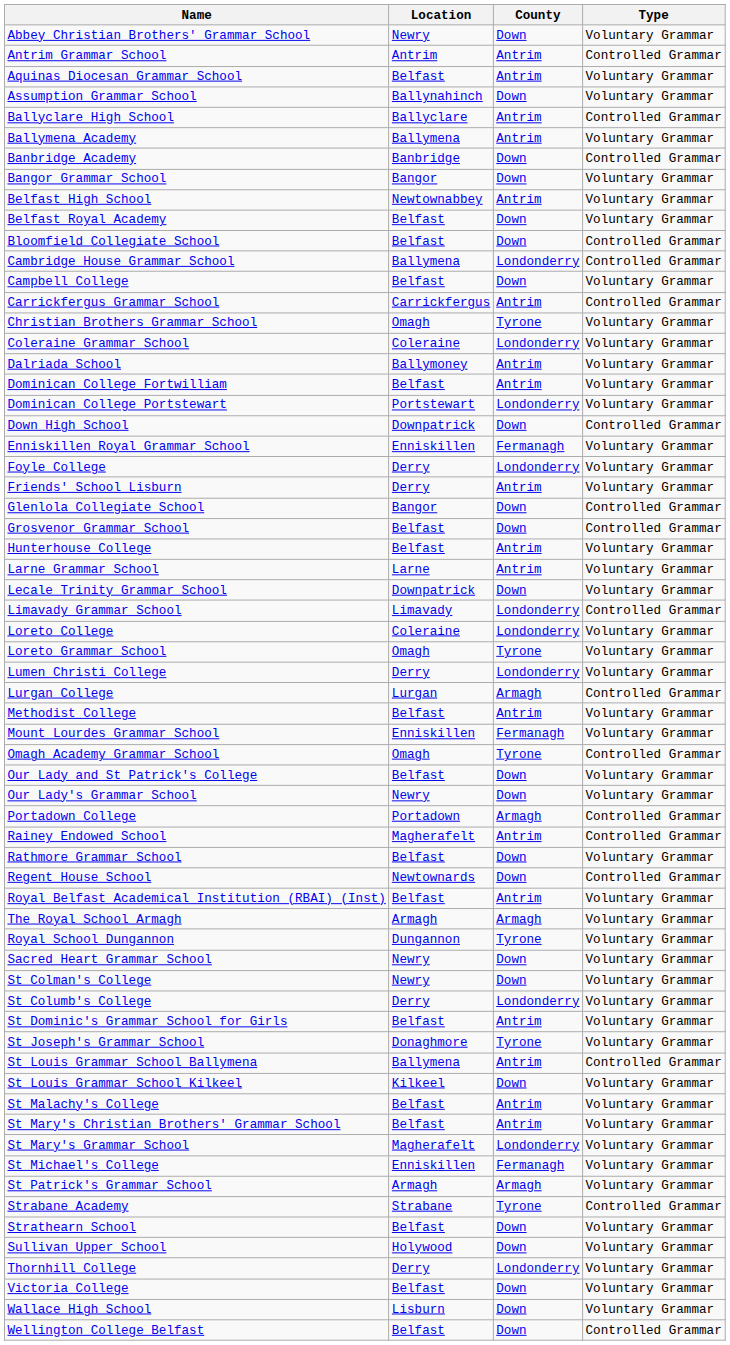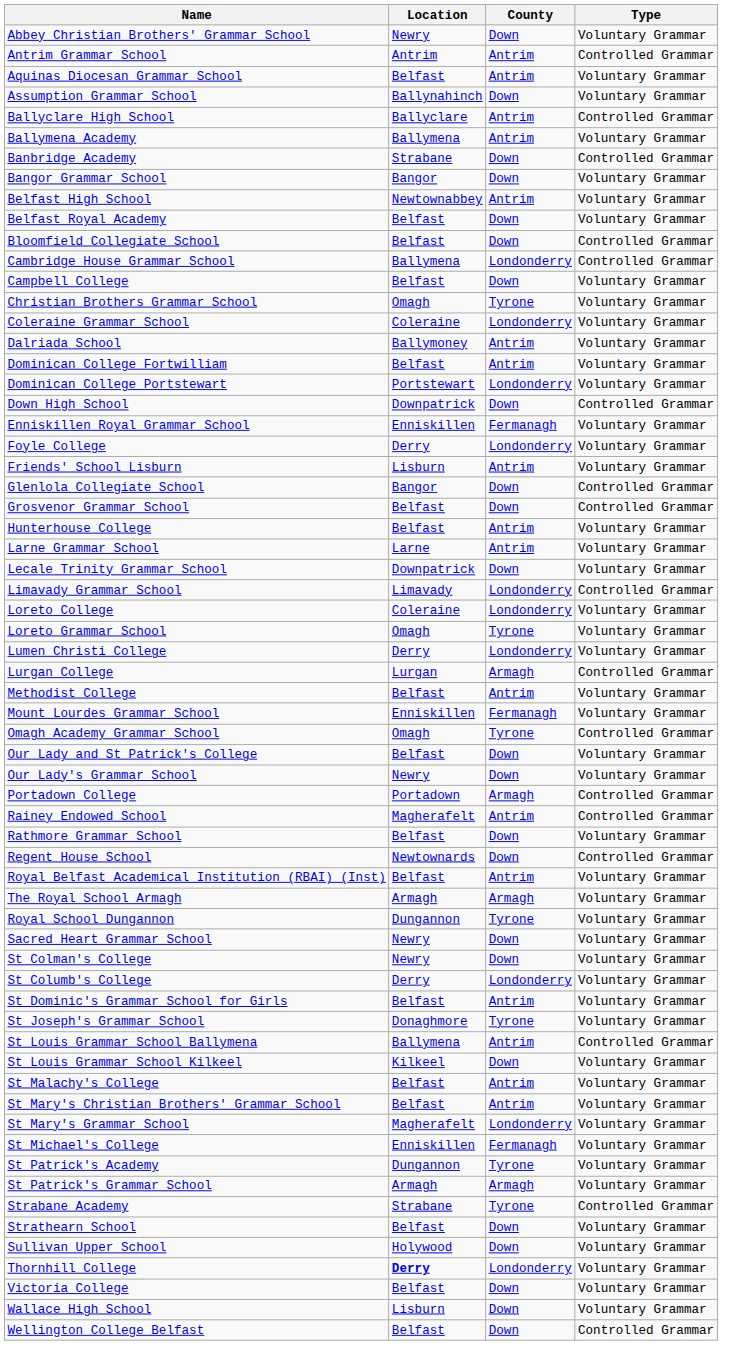 <table class="wikitable sortable">
 <tr>
 <th>Name</th>
 <th>Location</th>
 <th>County</th>
 <th>Type</th>
 </tr>
 <tr>
 <td><a href='#'>Abbey Christian Brothers' Grammar School</a></td>
 <td><a href='#'>Newry</a></td>
 <td><a href='#'>Down</a></td>
 <td>Voluntary Grammar</td>
 </tr>
 <tr>
 <td><a href='#'>Antrim Grammar School</a></td>
 <td><a href='#'>Antrim</a></td>
 <td><a href='#'>Antrim</a></td>
 <td>Controlled Grammar</td>
 </tr>
 <tr>
 <td><a href='#'>Aquinas Diocesan Grammar School</a></td>
 <td><a href='#'>Belfast</a></td>
 <td><a href='#'>Antrim</a></td>
 <td>Voluntary Grammar</td>
 </tr>
 <tr>
 <td><a href='#'>Assumption Grammar School</a></td>
 <td><a href='#'>Ballynahinch</a></td>
 <td><a href='#'>Down</a></td>
 <td>Voluntary Grammar</td>
 </tr>
 <tr>
 <td><a href='#'>Ballyclare High School</a></td>
 <td><a href='#'>Ballyclare</a></td>
 <td><a href='#'>Antrim</a></td>
 <td>Controlled Grammar</td>
 </tr>
 <tr>
 <td><a href='#'>Ballymena Academy</a></td>
 <td><a href='#'>Ballymena</a></td>
 <td><a href='#'>Antrim</a></td>
 <td>Voluntary Grammar</td>
 </tr>
 <tr>
 <td><a href='#'>Banbridge Academy</a></td>
-<td><a href='#'>Banbridge</a></td>
+<td><a href='#'>Strabane</a></td>
 <td><a href='#'>Down</a></td>
 <td>Controlled Grammar</td>
 </tr>
 <tr>
 <td><a href='#'>Bangor Grammar School</a></td>
 <td><a href='#'>Bangor</a></td>
 <td><a href='#'>Down</a></td>
 <td>Voluntary Grammar</td>
 </tr>
 <tr>
 <td><a href='#'>Belfast High School</a></td>
 <td><a href='#'>Newtownabbey</a></td>
 <td><a href='#'>Antrim</a></td>
 <td>Voluntary Grammar</td>
 </tr>
 <tr>
 <td><a href='#'>Belfast Royal Academy</a></td>
 <td><a href='#'>Belfast</a></td>
 <td><a href='#'>Down</a></td>
 <td>Voluntary Grammar</td>
 </tr>
 <tr>
 <td><a href='#'>Bloomfield Collegiate School</a></td>
 <td><a href='#'>Belfast</a></td>
 <td><a href='#'>Down</a></td>
 <td>Controlled Grammar</td>
 </tr>
 <tr>
 <td><a href='#'>Cambridge House Grammar School</a></td>
 <td><a href='#'>Ballymena</a></td>
 <td><a href='#'>Londonderry</a></td>
 <td>Controlled Grammar</td>
 </tr>
 <tr>
 <td><a href='#'>Campbell College</a></td>
 <td><a href='#'>Belfast</a></td>
 <td><a href='#'>Down</a></td>
 <td>Voluntary Grammar</td>
-</tr>
-<tr>
-<td><a href='#'>Carrickfergus Grammar School</a></td>
-<td><a href='#'>Carrickfergus</a></td>
-<td><a href='#'>Antrim</a></td>
-<td>Controlled Grammar</td>
 </tr>
 <tr>
 <td><a href='#'>Christian Brothers Grammar School</a></td>
 <td><a href='#'>Omagh</a></td>
 <td><a href='#'>Tyrone</a></td>
 <td>Voluntary Grammar</td>
 </tr>
 <tr>
 <td><a href='#'>Coleraine Grammar School</a></td>
 <td><a href='#'>Coleraine</a></td>
 <td><a href='#'>Londonderry</a></td>
 <td>Voluntary Grammar</td>
 </tr>
 <tr>
 <td><a href='#'>Dalriada School</a></td>
 <td><a href='#'>Ballymoney</a></td>
 <td><a href='#'>Antrim</a></td>
 <td>Voluntary Grammar</td>
 </tr>
 <tr>
 <td><a href='#'>Dominican College Fortwilliam</a></td>
 <td><a href='#'>Belfast</a></td>
 <td><a href='#'>Antrim</a></td>
 <td>Voluntary Grammar</td>
 </tr>
 <tr>
 <td><a href='#'>Dominican College Portstewart</a></td>
 <td><a href='#'>Portstewart</a></td>
 <td><a href='#'>Londonderry</a></td>
 <td>Voluntary Grammar</td>
 </tr>
 <tr>
 <td><a href='#'>Down High School</a></td>
 <td><a href='#'>Downpatrick</a></td>
 <td><a href='#'>Down</a></td>
 <td>Controlled Grammar</td>
 </tr>
 <tr>
 <td><a href='#'>Enniskillen Royal Grammar School</a></td>
 <td><a href='#'>Enniskillen</a></td>
 <td><a href='#'>Fermanagh</a></td>
 <td>Voluntary Grammar</td>
 </tr>
 <tr>
 <td><a href='#'>Foyle College</a></td>
 <td><a href='#'>Derry</a></td>
 <td><a href='#'>Londonderry</a></td>
 <td>Voluntary Grammar</td>
 </tr>
 <tr>
 <td><a href='#'>Friends' School Lisburn</a></td>
-<td><a href='#'>Derry</a></td>
+<td><a href='#'>Lisburn</a></td>
 <td><a href='#'>Antrim</a></td>
 <td>Voluntary Grammar</td>
 </tr>
 <tr>
 <td><a href='#'>Glenlola Collegiate School</a></td>
 <td><a href='#'>Bangor</a></td>
 <td><a href='#'>Down</a></td>
 <td>Controlled Grammar</td>
 </tr>
 <tr>
 <td><a href='#'>Grosvenor Grammar School</a></td>
 <td><a href='#'>Belfast</a></td>
 <td><a href='#'>Down</a></td>
 <td>Controlled Grammar</td>
 </tr>
 <tr>
 <td><a href='#'>Hunterhouse College</a></td>
 <td><a href='#'>Belfast</a></td>
 <td><a href='#'>Antrim</a></td>
 <td>Voluntary Grammar</td>
 </tr>
 <tr>
 <td><a href='#'>Larne Grammar School</a></td>
 <td><a href='#'>Larne</a></td>
 <td><a href='#'>Antrim</a></td>
 <td>Voluntary Grammar</td>
 </tr>
 <tr>
 <td><a href='#'>Lecale Trinity Grammar School</a></td>
 <td><a href='#'>Downpatrick</a></td>
 <td><a href='#'>Down</a></td>
 <td>Voluntary Grammar</td>
 </tr>
 <tr>
 <td><a href='#'>Limavady Grammar School</a></td>
 <td><a href='#'>Limavady</a></td>
 <td><a href='#'>Londonderry</a></td>
 <td>Controlled Grammar</td>
 </tr>
 <tr>
 <td><a href='#'>Loreto College</a></td>
 <td><a href='#'>Coleraine</a></td>
 <td><a href='#'>Londonderry</a></td>
 <td>Voluntary Grammar</td>
 </tr>
 <tr>
 <td><a href='#'>Loreto Grammar School</a></td>
 <td><a href='#'>Omagh</a></td>
 <td><a href='#'>Tyrone</a></td>
 <td>Voluntary Grammar</td>
 </tr>
 <tr>
 <td><a href='#'>Lumen Christi College</a></td>
 <td><a href='#'>Derry</a></td>
 <td><a href='#'>Londonderry</a></td>
 <td>Voluntary Grammar</td>
 </tr>
 <tr>
 <td><a href='#'>Lurgan College</a></td>
 <td><a href='#'>Lurgan</a></td>
 <td><a href='#'>Armagh</a></td>
 <td>Controlled Grammar</td>
 </tr>
 <tr>
 <td><a href='#'>Methodist College</a></td>
 <td><a href='#'>Belfast</a></td>
 <td><a href='#'>Antrim</a></td>
 <td>Voluntary Grammar</td>
 </tr>
 <tr>
 <td><a href='#'>Mount Lourdes Grammar School</a></td>
 <td><a href='#'>Enniskillen</a></td>
 <td><a href='#'>Fermanagh</a></td>
 <td>Voluntary Grammar</td>
 </tr>
 <tr>
 <td><a href='#'>Omagh Academy Grammar School</a></td>
 <td><a href='#'>Omagh</a></td>
 <td><a href='#'>Tyrone</a></td>
 <td>Controlled Grammar</td>
 </tr>
 <tr>
 <td><a href='#'>Our Lady and St Patrick's College</a></td>
 <td><a href='#'>Belfast</a></td>
 <td><a href='#'>Down</a></td>
 <td>Voluntary Grammar</td>
 </tr>
 <tr>
 <td><a href='#'>Our Lady's Grammar School</a></td>
 <td><a href='#'>Newry</a></td>
 <td><a href='#'>Down</a></td>
 <td>Voluntary Grammar</td>
 </tr>
 <tr>
 <td><a href='#'>Portadown College</a></td>
 <td><a href='#'>Portadown</a></td>
 <td><a href='#'>Armagh</a></td>
 <td>Controlled Grammar</td>
 </tr>
 <tr>
 <td><a href='#'>Rainey Endowed School</a></td>
 <td><a href='#'>Magherafelt</a></td>
 <td><a href='#'>Antrim</a></td>
 <td>Controlled Grammar</td>
 </tr>
 <tr>
 <td><a href='#'>Rathmore Grammar School</a></td>
 <td><a href='#'>Belfast</a></td>
 <td><a href='#'>Down</a></td>
 <td>Voluntary Grammar</td>
 </tr>
 <tr>
 <td><a href='#'>Regent House School</a></td>
 <td><a href='#'>Newtownards</a></td>
 <td><a href='#'>Down</a></td>
 <td>Controlled Grammar</td>
 </tr>
 <tr>
 <td><a href='#'>Royal Belfast Academical Institution (RBAI) (Inst)</a></td>
 <td><a href='#'>Belfast</a></td>
 <td><a href='#'>Antrim</a></td>
 <td>Voluntary Grammar</td>
 </tr>
 <tr>
 <td><a href='#'>The Royal School Armagh</a></td>
 <td><a href='#'>Armagh</a></td>
 <td><a href='#'>Armagh</a></td>
 <td>Voluntary Grammar</td>
 </tr>
 <tr>
 <td><a href='#'>Royal School Dungannon</a></td>
 <td><a href='#'>Dungannon</a></td>
 <td><a href='#'>Tyrone</a></td>
 <td>Voluntary Grammar</td>
 </tr>
 <tr>
 <td><a href='#'>Sacred Heart Grammar School</a></td>
 <td><a href='#'>Newry</a></td>
 <td><a href='#'>Down</a></td>
 <td>Voluntary Grammar</td>
 </tr>
 <tr>
 <td><a href='#'>St Colman's College</a></td>
 <td><a href='#'>Newry</a></td>
 <td><a href='#'>Down</a></td>
 <td>Voluntary Grammar</td>
 </tr>
 <tr>
 <td><a href='#'>St Columb's College</a></td>
 <td><a href='#'>Derry</a></td>
 <td><a href='#'>Londonderry</a></td>
 <td>Voluntary Grammar</td>
 </tr>
 <tr>
 <td><a href='#'>St Dominic's Grammar School for Girls</a></td>
 <td><a href='#'>Belfast</a></td>
 <td><a href='#'>Antrim</a></td>
 <td>Voluntary Grammar</td>
 </tr>
 <tr>
 <td><a href='#'>St Joseph's Grammar School</a></td>
 <td><a href='#'>Donaghmore</a></td>
 <td><a href='#'>Tyrone</a></td>
 <td>Voluntary Grammar</td>
 </tr>
 <tr>
 <td><a href='#'>St Louis Grammar School Ballymena</a></td>
 <td><a href='#'>Ballymena</a></td>
 <td><a href='#'>Antrim</a></td>
 <td>Controlled Grammar</td>
 </tr>
 <tr>
 <td><a href='#'>St Louis Grammar School Kilkeel</a></td>
 <td><a href='#'>Kilkeel</a></td>
 <td><a href='#'>Down</a></td>
 <td>Voluntary Grammar</td>
 </tr>
 <tr>
 <td><a href='#'>St Malachy's College</a></td>
 <td><a href='#'>Belfast</a></td>
 <td><a href='#'>Antrim</a></td>
 <td>Voluntary Grammar</td>
 </tr>
 <tr>
 <td><a href='#'>St Mary's Christian Brothers' Grammar School</a></td>
 <td><a href='#'>Belfast</a></td>
 <td><a href='#'>Antrim</a></td>
 <td>Voluntary Grammar</td>
 </tr>
 <tr>
 <td><a href='#'>St Mary's Grammar School</a></td>
 <td><a href='#'>Magherafelt</a></td>
 <td><a href='#'>Londonderry</a></td>
 <td>Voluntary Grammar</td>
 </tr>
 <tr>
 <td><a href='#'>St Michael's College</a></td>
 <td><a href='#'>Enniskillen</a></td>
 <td><a href='#'>Fermanagh</a></td>
 <td>Voluntary Grammar</td>
 </tr>
 <tr>
+<td><a href='#'>St Patrick's Academy</a></td>
+<td><a href='#'>Dungannon</a></td>
+<td><a href='#'>Tyrone</a></td>
+<td>Voluntary Grammar</td>
+</tr>
+<tr>
 <td><a href='#'>St Patrick's Grammar School</a></td>
 <td><a href='#'>Armagh</a></td>
 <td><a href='#'>Armagh</a></td>
 <td>Voluntary Grammar</td>
 </tr>
 <tr>
 <td><a href='#'>Strabane Academy</a></td>
 <td><a href='#'>Strabane</a></td>
 <td><a href='#'>Tyrone</a></td>
 <td>Controlled Grammar</td>
 </tr>
 <tr>
 <td><a href='#'>Strathearn School</a></td>
 <td><a href='#'>Belfast</a></td>
 <td><a href='#'>Down</a></td>
 <td>Voluntary Grammar</td>
 </tr>
 <tr>
 <td><a href='#'>Sullivan Upper School</a></td>
 <td><a href='#'>Holywood</a></td>
 <td><a href='#'>Down</a></td>
 <td>Voluntary Grammar</td>
 </tr>
 <tr>
 <td><a href='#'>Thornhill College</a></td>
-<td><a href='#'>Derry</a></td>
+<td><strong><a href='#'>Derry</a></strong></td>
 <td><a href='#'>Londonderry</a></td>
 <td>Voluntary Grammar</td>
 </tr>
 <tr>
 <td><a href='#'>Victoria College</a></td>
 <td><a href='#'>Belfast</a></td>
 <td><a href='#'>Down</a></td>
 <td>Voluntary Grammar</td>
 </tr>
 <tr>
 <td><a href='#'>Wallace High School</a></td>
 <td><a href='#'>Lisburn</a></td>
 <td><a href='#'>Down</a></td>
 <td>Voluntary Grammar</td>
 </tr>
 <tr>
 <td><a href='#'>Wellington College Belfast</a></td>
 <td><a href='#'>Belfast</a></td>
 <td><a href='#'>Down</a></td>
 <td>Controlled Grammar</td>
 </tr>
 </table>
